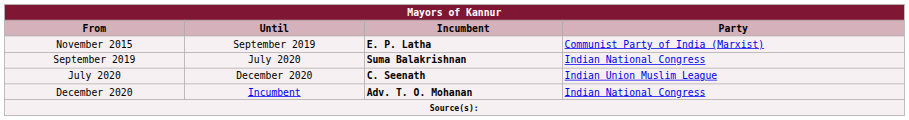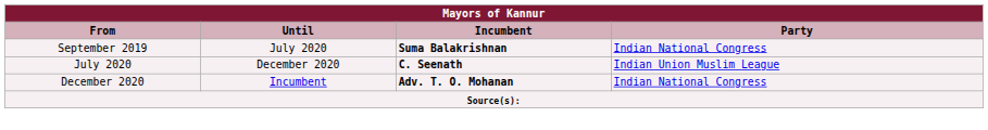 <table class="wikitable" style="width: 95%;">
 <tr>
 <th colspan="4" style="background-color: #7F1734; color: white;">Mayors of Kannur</th>
 </tr>
 <tr>
 <th style="background-color: #D4B1BB; width: 20%;">From</th>
 <th style="background-color: #D4B1BB; width: 20%;">Until</th>
 <th style="background-color: #D4B1BB; width: 22%;">Incumbent</th>
 <th style="background-color: #D4B1BB; width: 57%;">Party</th>
-</tr>
-<tr valign="top" style="background-color: #F7F0F2;">
-<td style="text-align: center;">November 2015</td>
-<td style="text-align: center;">September 2019</td>
-<td><strong>E. P. Latha </strong></td>
-<td><a href='#'>Communist Party of India (Marxist)</a></td>
 </tr>
 <tr valign="top" style="background-color: #F7F0F2;">
 <td style="text-align: center;">September 2019</td>
 <td style="text-align: center;">July 2020</td>
 <td><strong>Suma Balakrishnan</strong></td>
 <td><a href='#'>Indian National Congress</a></td>
 </tr>
 <tr valign="top" style="background-color: #F7F0F2;">
 <td style="text-align: center;">July 2020</td>
 <td style="text-align: center;">December 2020</td>
 <td><strong>C. Seenath</strong></td>
 <td><a href='#'>Indian Union Muslim League</a></td>
 </tr>
 <tr valign="top" style="background-color: #F7F0F2;">
 <td style="text-align: center;">December 2020</td>
 <td style="text-align: center;"><a href='#'>Incumbent</a></td>
 <td><strong>Adv. T. O. Mohanan</strong></td>
 <td><a href='#'>Indian National Congress</a></td>
 </tr>
 <tr valign="top" style="background-color: #F7F0F2;">
 <td colspan="4" style="text-align: center;"><small><strong>Source(s):</strong></small></td>
 </tr>
 </table>
